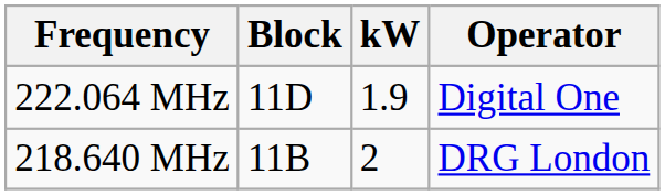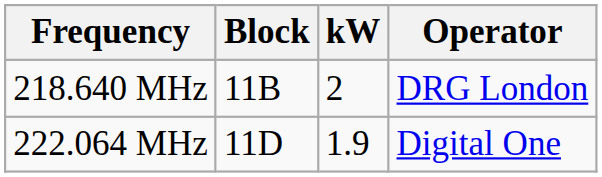 <table class="wikitable sortable">
 <tr>
 <th>Frequency</th>
 <th>Block</th>
 <th>kW</th>
 <th>Operator</th>
 </tr>
 <tr>
+<td>218.640 MHz</td>
+<td>11B</td>
+<td>2</td>
+<td><a href='#'>DRG London</a></td>
+</tr>
+<tr>
 <td>222.064 MHz</td>
 <td>11D</td>
 <td>1.9</td>
 <td><a href='#'>Digital One</a></td>
 </tr>
-<tr>
-<td>218.640 MHz</td>
-<td>11B</td>
-<td>2</td>
-<td><a href='#'>DRG London</a></td>
-</tr>
 </table>
